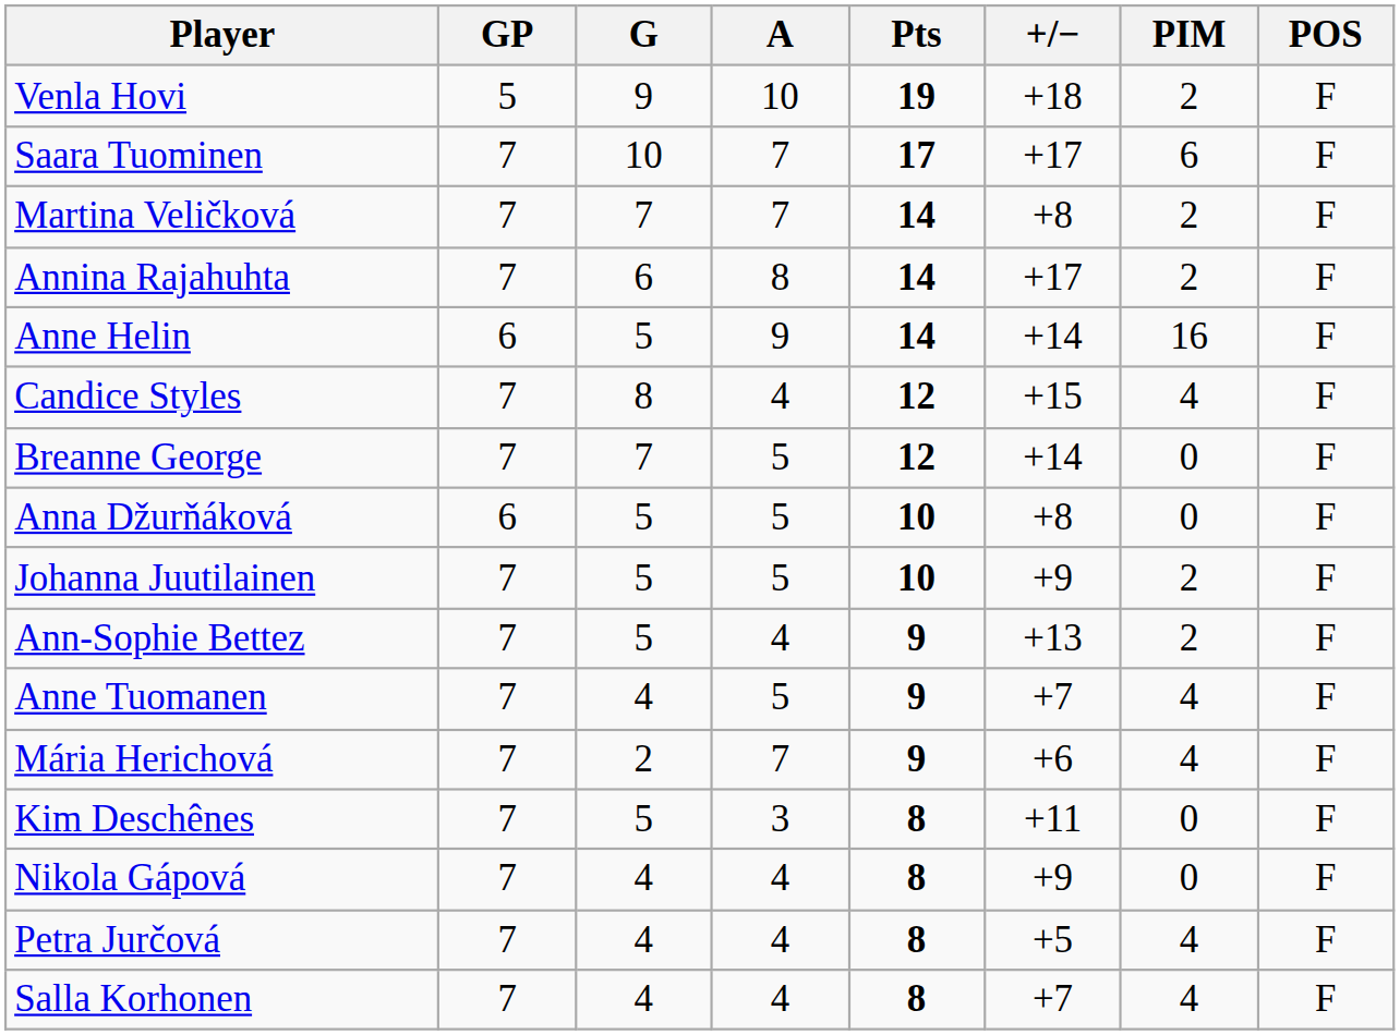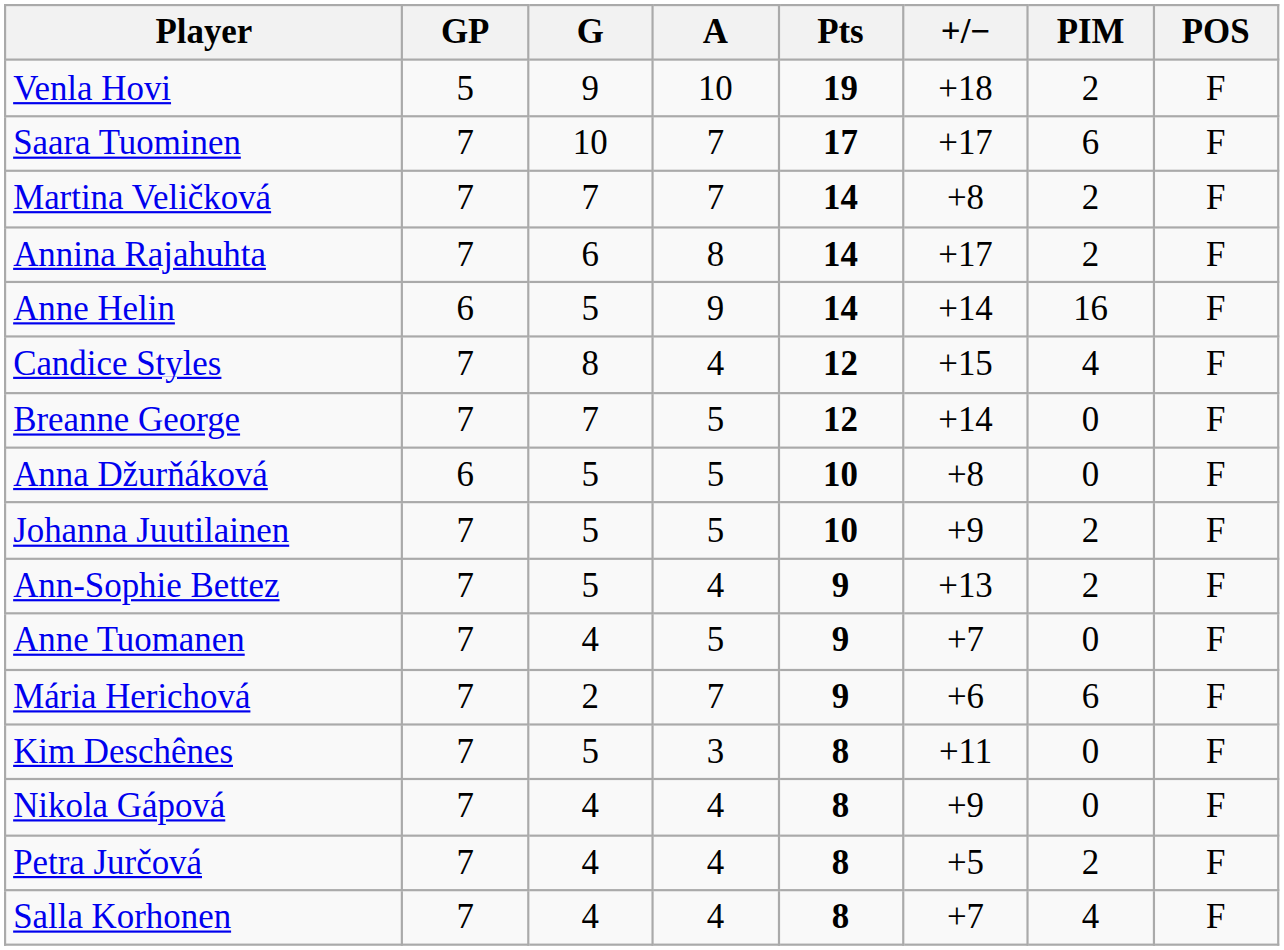 <table class="wikitable sortable" style="text-align:center;">
 <tr>
 <th style="width:175px;">Player</th>
 <th style="width:50px;">GP</th>
 <th style="width:50px;">G</th>
 <th style="width:50px;">A</th>
 <th style="width:50px;">Pts</th>
 <th style="width:50px;">+/−</th>
 <th style="width:50px;">PIM</th>
 <th style="width:50px;">POS</th>
 </tr>
 <tr>
 <td style="text-align:left;"> <a href='#'>Venla Hovi</a></td>
 <td>5</td>
 <td>9</td>
 <td>10</td>
 <td><strong>19</strong></td>
 <td>+18</td>
 <td>2</td>
 <td>F</td>
 </tr>
 <tr>
 <td style="text-align:left;"> <a href='#'>Saara Tuominen</a></td>
 <td>7</td>
 <td>10</td>
 <td>7</td>
 <td><strong>17</strong></td>
 <td>+17</td>
 <td>6</td>
 <td>F</td>
 </tr>
 <tr>
 <td style="text-align:left;"> <a href='#'>Martina Veličková</a></td>
 <td>7</td>
 <td>7</td>
 <td>7</td>
 <td><strong>14</strong></td>
 <td>+8</td>
 <td>2</td>
 <td>F</td>
 </tr>
 <tr>
 <td style="text-align:left;"> <a href='#'>Annina Rajahuhta</a></td>
 <td>7</td>
 <td>6</td>
 <td>8</td>
 <td><strong>14</strong></td>
 <td>+17</td>
 <td>2</td>
 <td>F</td>
 </tr>
 <tr>
 <td style="text-align:left;"> <a href='#'>Anne Helin</a></td>
 <td>6</td>
 <td>5</td>
 <td>9</td>
 <td><strong>14</strong></td>
 <td>+14</td>
 <td>16</td>
 <td>F</td>
 </tr>
 <tr>
 <td style="text-align:left;"> <a href='#'>Candice Styles</a></td>
 <td>7</td>
 <td>8</td>
 <td>4</td>
 <td><strong>12</strong></td>
 <td>+15</td>
 <td>4</td>
 <td>F</td>
 </tr>
 <tr>
 <td style="text-align:left;"> <a href='#'>Breanne George</a></td>
 <td>7</td>
 <td>7</td>
 <td>5</td>
 <td><strong>12</strong></td>
 <td>+14</td>
 <td>0</td>
 <td>F</td>
 </tr>
 <tr>
 <td style="text-align:left;"> <a href='#'>Anna Džurňáková</a></td>
 <td>6</td>
 <td>5</td>
 <td>5</td>
 <td><strong>10</strong></td>
 <td>+8</td>
 <td>0</td>
 <td>F</td>
 </tr>
 <tr>
 <td style="text-align:left;"> <a href='#'>Johanna Juutilainen</a></td>
 <td>7</td>
 <td>5</td>
 <td>5</td>
 <td><strong>10</strong></td>
 <td>+9</td>
 <td>2</td>
 <td>F</td>
 </tr>
 <tr>
 <td style="text-align:left;"> <a href='#'>Ann-Sophie Bettez</a></td>
 <td>7</td>
 <td>5</td>
 <td>4</td>
 <td><strong>9</strong></td>
 <td>+13</td>
 <td>2</td>
 <td>F</td>
 </tr>
 <tr>
 <td style="text-align:left;"> <a href='#'>Anne Tuomanen</a></td>
 <td>7</td>
 <td>4</td>
 <td>5</td>
 <td><strong>9</strong></td>
 <td>+7</td>
-<td>4</td>
+<td>0</td>
 <td>F</td>
 </tr>
 <tr>
 <td style="text-align:left;"> <a href='#'>Mária Herichová</a></td>
 <td>7</td>
 <td>2</td>
 <td>7</td>
 <td><strong>9</strong></td>
 <td>+6</td>
-<td>4</td>
+<td>6</td>
 <td>F</td>
 </tr>
 <tr>
 <td style="text-align:left;"> <a href='#'>Kim Deschênes</a></td>
 <td>7</td>
 <td>5</td>
 <td>3</td>
 <td><strong>8</strong></td>
 <td>+11</td>
 <td>0</td>
 <td>F</td>
 </tr>
 <tr>
 <td style="text-align:left;"> <a href='#'>Nikola Gápová</a></td>
 <td>7</td>
 <td>4</td>
 <td>4</td>
 <td><strong>8</strong></td>
 <td>+9</td>
 <td>0</td>
 <td>F</td>
 </tr>
 <tr>
 <td style="text-align:left;"> <a href='#'>Petra Jurčová</a></td>
 <td>7</td>
 <td>4</td>
 <td>4</td>
 <td><strong>8</strong></td>
 <td>+5</td>
-<td>4</td>
+<td>2</td>
 <td>F</td>
 </tr>
 <tr>
 <td style="text-align:left;"> <a href='#'>Salla Korhonen</a></td>
 <td>7</td>
 <td>4</td>
 <td>4</td>
 <td><strong>8</strong></td>
 <td>+7</td>
 <td>4</td>
 <td>F</td>
 </tr>
 </table>
